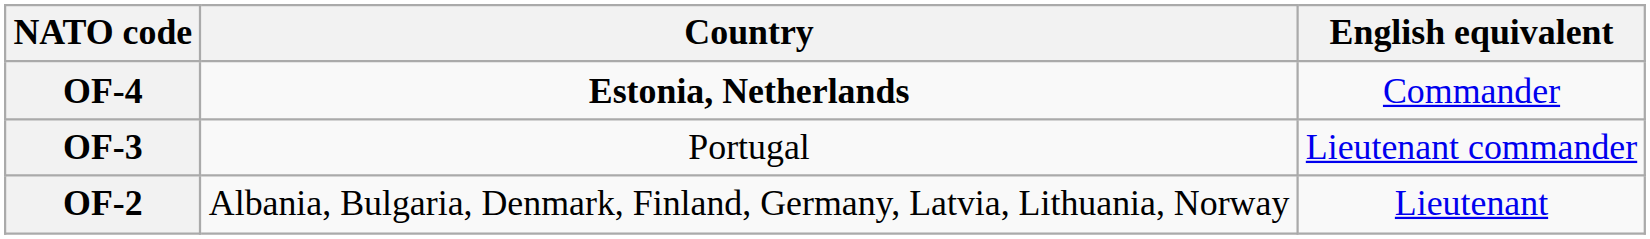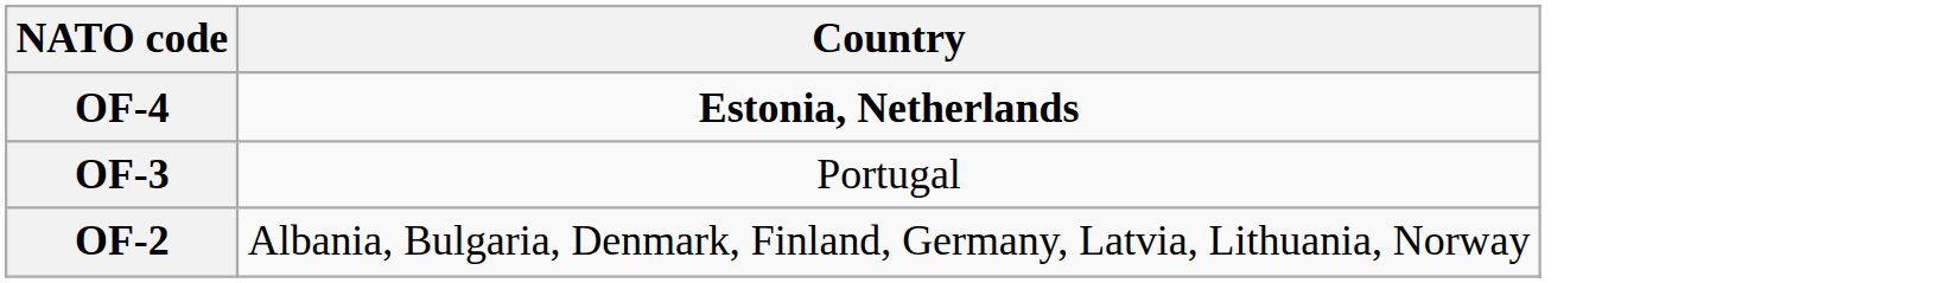 <table class="wikitable plainrowheaders" style="text-align:center;" border="1">
 <tr>
 <th>NATO code</th>
 <th>Country</th>
-<th>English equivalent</th>
 </tr>
 <tr>
 <th>OF-4</th>
 <td><strong>Estonia, Netherlands</strong></td>
-<td><a href='#'>Commander</a></td>
 </tr>
 <tr>
 <th>OF-3</th>
 <td>Portugal</td>
-<td><a href='#'>Lieutenant commander</a></td>
 </tr>
 <tr>
 <th>OF-2</th>
 <td>Albania, Bulgaria, Denmark, Finland, Germany, Latvia, Lithuania, Norway</td>
-<td><a href='#'>Lieutenant</a></td>
 </tr>
 </table>
